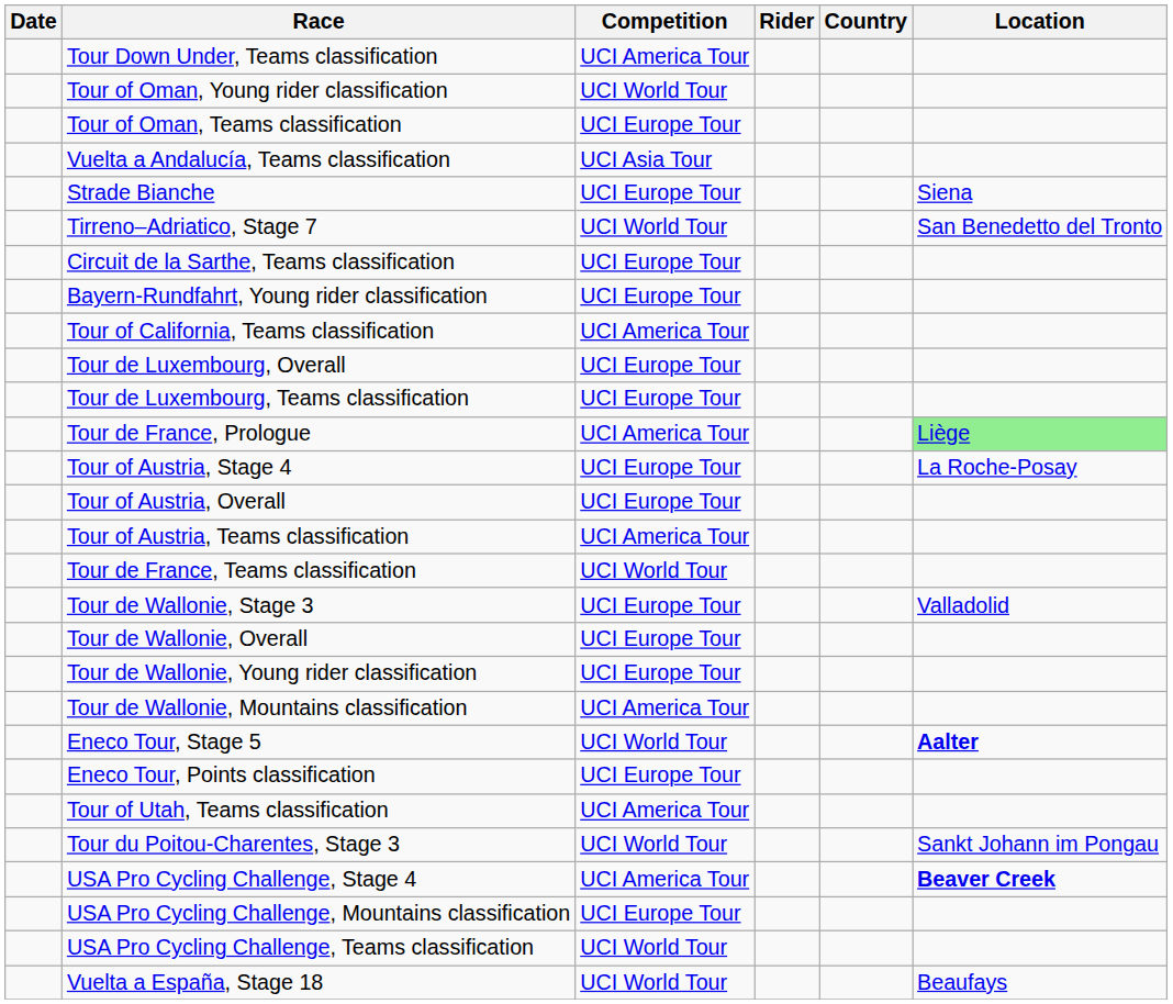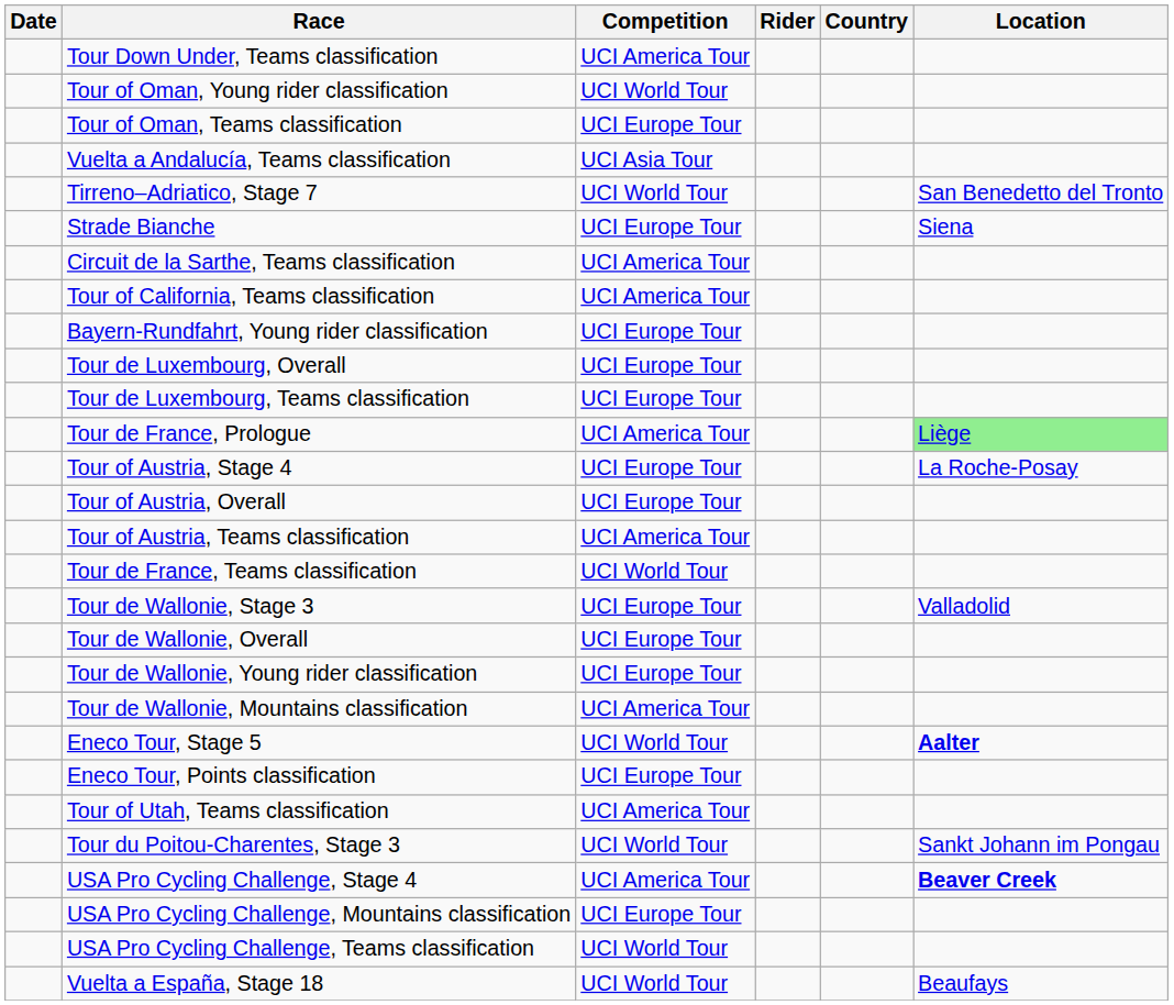 <table class="wikitable sortable">
 <tr>
 <th>Date</th>
 <th>Race</th>
 <th>Competition</th>
 <th>Rider</th>
 <th>Country</th>
 <th>Location</th>
 </tr>
 <tr>
 <td></td>
 <td><a href='#'>Tour Down Under</a>, Teams classification</td>
 <td><a href='#'>UCI America Tour</a></td>
 <td align="center"></td>
 <td></td>
 <td></td>
 </tr>
 <tr>
 <td></td>
 <td><a href='#'>Tour of Oman</a>, Young rider classification</td>
 <td><a href='#'>UCI World Tour</a></td>
 <td></td>
 <td></td>
 <td></td>
 </tr>
 <tr>
 <td></td>
 <td><a href='#'>Tour of Oman</a>, Teams classification</td>
 <td><a href='#'>UCI Europe Tour</a></td>
 <td align="center"></td>
 <td></td>
 <td></td>
 </tr>
 <tr>
 <td></td>
 <td><a href='#'>Vuelta a Andalucía</a>, Teams classification</td>
 <td><a href='#'>UCI Asia Tour</a></td>
 <td align="center"></td>
 <td></td>
 <td></td>
 </tr>
 <tr>
 <td></td>
+<td><a href='#'>Tirreno–Adriatico</a>, Stage 7</td>
+<td><a href='#'>UCI World Tour</a></td>
+<td></td>
+<td></td>
+<td><a href='#'>San Benedetto del Tronto</a></td>
+</tr>
+<tr>
+<td></td>
 <td><a href='#'>Strade Bianche</a></td>
 <td><a href='#'>UCI Europe Tour</a></td>
 <td></td>
 <td></td>
 <td><a href='#'>Siena</a></td>
 </tr>
 <tr>
 <td></td>
-<td><a href='#'>Tirreno–Adriatico</a>, Stage 7</td>
-<td><a href='#'>UCI World Tour</a></td>
+<td><a href='#'>Circuit de la Sarthe</a>, Teams classification</td>
+<td><a href='#'>UCI America Tour</a></td>
+<td align="center"></td>
 <td></td>
 <td></td>
-<td><a href='#'>San Benedetto del Tronto</a></td>
 </tr>
 <tr>
 <td></td>
-<td><a href='#'>Circuit de la Sarthe</a>, Teams classification</td>
-<td><a href='#'>UCI Europe Tour</a></td>
+<td><a href='#'>Tour of California</a>, Teams classification</td>
+<td><a href='#'>UCI America Tour</a></td>
 <td align="center"></td>
 <td></td>
 <td></td>
 </tr>
 <tr>
 <td></td>
 <td><a href='#'>Bayern-Rundfahrt</a>, Young rider classification</td>
 <td><a href='#'>UCI Europe Tour</a></td>
 <td></td>
-<td></td>
-<td></td>
-</tr>
-<tr>
-<td></td>
-<td><a href='#'>Tour of California</a>, Teams classification</td>
-<td><a href='#'>UCI America Tour</a></td>
-<td align="center"></td>
 <td></td>
 <td></td>
 </tr>
 <tr>
 <td></td>
 <td><a href='#'>Tour de Luxembourg</a>, Overall</td>
 <td><a href='#'>UCI Europe Tour</a></td>
 <td></td>
 <td></td>
 <td></td>
 </tr>
 <tr>
 <td></td>
 <td><a href='#'>Tour de Luxembourg</a>, Teams classification</td>
 <td><a href='#'>UCI Europe Tour</a></td>
 <td align="center"></td>
 <td></td>
 <td></td>
 </tr>
 <tr>
 <td></td>
 <td><a href='#'>Tour de France</a>, Prologue</td>
 <td><a href='#'>UCI America Tour</a></td>
 <td></td>
 <td></td>
 <td style="background: lightgreen;"><a href='#'>Liège</a></td>
 </tr>
 <tr>
 <td></td>
 <td><a href='#'>Tour of Austria</a>, Stage 4</td>
 <td><a href='#'>UCI Europe Tour</a></td>
 <td></td>
 <td></td>
 <td><a href='#'>La Roche-Posay</a></td>
 </tr>
 <tr>
 <td></td>
 <td><a href='#'>Tour of Austria</a>, Overall</td>
 <td><a href='#'>UCI Europe Tour</a></td>
 <td></td>
 <td></td>
 <td></td>
 </tr>
 <tr>
 <td></td>
 <td><a href='#'>Tour of Austria</a>, Teams classification</td>
 <td><a href='#'>UCI America Tour</a></td>
 <td align="center"></td>
 <td></td>
 <td></td>
 </tr>
 <tr>
 <td></td>
 <td><a href='#'>Tour de France</a>, Teams classification</td>
 <td><a href='#'>UCI World Tour</a></td>
 <td align="center"></td>
 <td></td>
 <td></td>
 </tr>
 <tr>
 <td></td>
 <td><a href='#'>Tour de Wallonie</a>, Stage 3</td>
 <td><a href='#'>UCI Europe Tour</a></td>
 <td></td>
 <td></td>
 <td><a href='#'>Valladolid</a></td>
 </tr>
 <tr>
 <td></td>
 <td><a href='#'>Tour de Wallonie</a>, Overall</td>
 <td><a href='#'>UCI Europe Tour</a></td>
 <td></td>
 <td></td>
 <td></td>
 </tr>
 <tr>
 <td></td>
 <td><a href='#'>Tour de Wallonie</a>, Young rider classification</td>
 <td><a href='#'>UCI Europe Tour</a></td>
 <td></td>
 <td></td>
 <td></td>
 </tr>
 <tr>
 <td></td>
 <td><a href='#'>Tour de Wallonie</a>, Mountains classification</td>
 <td><a href='#'>UCI America Tour</a></td>
 <td></td>
 <td></td>
 <td></td>
 </tr>
 <tr>
 <td></td>
 <td><a href='#'>Eneco Tour</a>, Stage 5</td>
 <td><a href='#'>UCI World Tour</a></td>
 <td></td>
 <td></td>
 <td><strong><a href='#'>Aalter</a></strong></td>
 </tr>
 <tr>
 <td></td>
 <td><a href='#'>Eneco Tour</a>, Points classification</td>
 <td><a href='#'>UCI Europe Tour</a></td>
 <td></td>
 <td align="center"></td>
 <td></td>
 </tr>
 <tr>
 <td></td>
 <td><a href='#'>Tour of Utah</a>, Teams classification</td>
 <td><a href='#'>UCI America Tour</a></td>
 <td align="center"></td>
 <td></td>
 <td></td>
 </tr>
 <tr>
 <td></td>
 <td><a href='#'>Tour du Poitou-Charentes</a>, Stage 3</td>
 <td><a href='#'>UCI World Tour</a></td>
 <td></td>
 <td></td>
 <td><a href='#'>Sankt Johann im Pongau</a></td>
 </tr>
 <tr>
 <td></td>
 <td><a href='#'>USA Pro Cycling Challenge</a>, Stage 4</td>
 <td><a href='#'>UCI America Tour</a></td>
 <td></td>
 <td></td>
 <td><strong><a href='#'>Beaver Creek</a></strong></td>
 </tr>
 <tr>
 <td></td>
 <td><a href='#'>USA Pro Cycling Challenge</a>, Mountains classification</td>
 <td><a href='#'>UCI Europe Tour</a></td>
 <td></td>
 <td></td>
 <td></td>
 </tr>
 <tr>
 <td></td>
 <td><a href='#'>USA Pro Cycling Challenge</a>, Teams classification</td>
 <td><a href='#'>UCI World Tour</a></td>
 <td align="center"></td>
 <td></td>
 <td></td>
 </tr>
 <tr>
 <td></td>
 <td><a href='#'>Vuelta a España</a>, Stage 18</td>
 <td><a href='#'>UCI World Tour</a></td>
 <td></td>
 <td></td>
 <td><a href='#'>Beaufays</a></td>
 </tr>
 </table>
